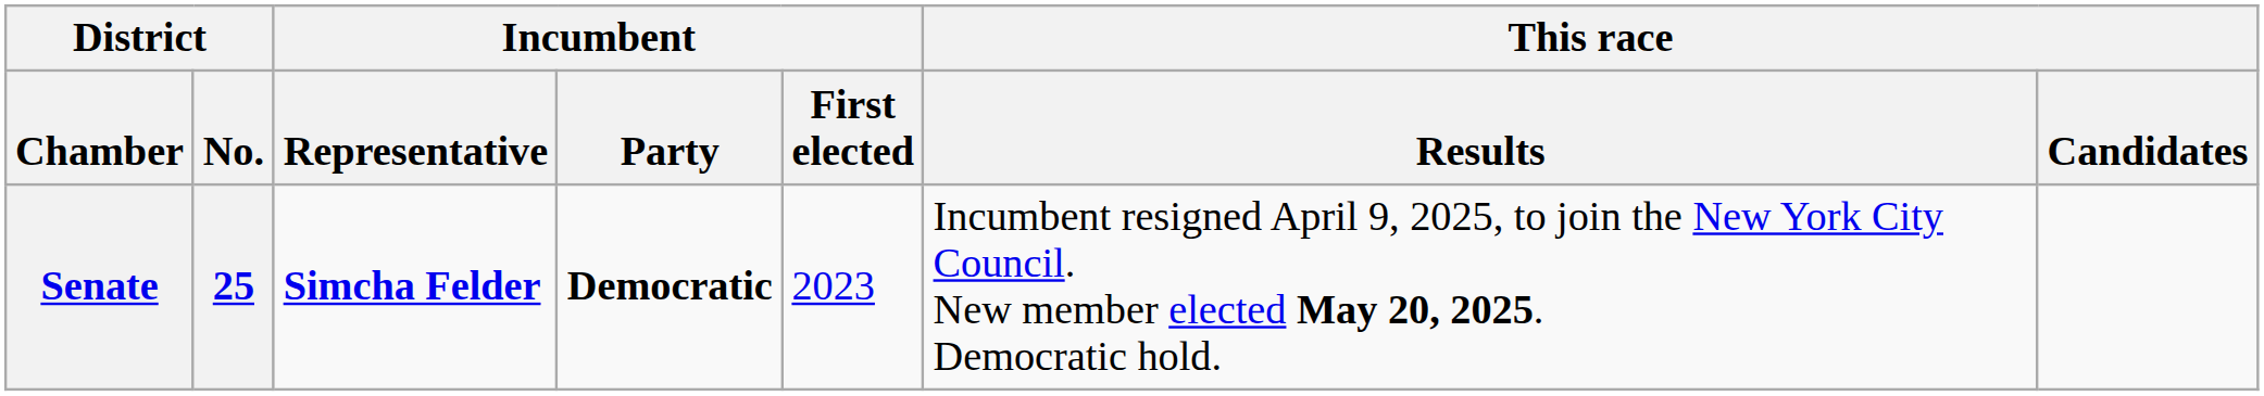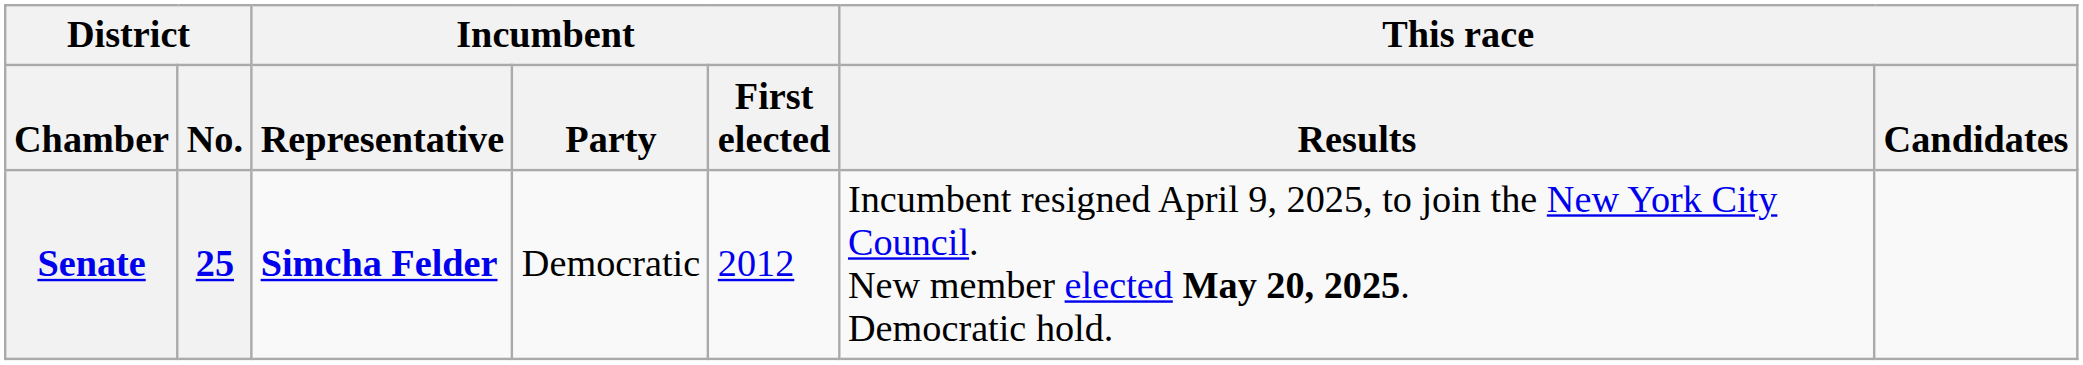 <table class="wikitable sortable">
 <tr valign=bottom>
 <th colspan="2">District</th>
 <th colspan="3">Incumbent</th>
 <th colspan="2">This race</th>
 </tr>
 <tr valign=bottom>
 <th>Chamber</th>
 <th>No.</th>
 <th>Representative</th>
 <th>Party</th>
 <th>First<br>elected</th>
 <th>Results</th>
 <th>Candidates</th>
 </tr>
 <tr>
 <th><a href='#'>Senate</a></th>
 <th><a href='#'>25</a></th>
 <td><strong><a href='#'>Simcha Felder</a></strong></td>
-<td><strong>Democratic</strong></td>
-<td><a href='#'>2023</a></td>
+<td>Democratic</td>
+<td><a href='#'>2012</a></td>
 <td>Incumbent resigned April 9, 2025, to join the <a href='#'>New York City Council</a>.<br>New member <a href='#'>elected</a> <strong>May 20, 2025</strong>.<br>Democratic hold.</td>
 <td nowrap></td>
 </tr>
 </table>
